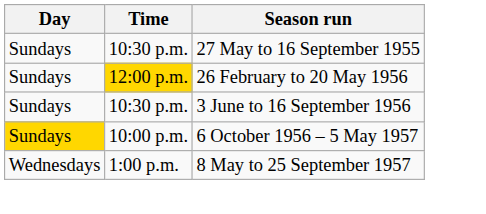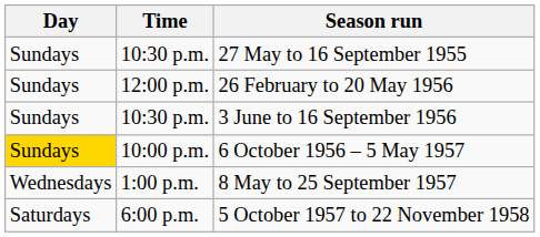 <table class="wikitable">
 <tr>
 <th>Day</th>
 <th>Time</th>
 <th>Season run</th>
 </tr>
 <tr>
 <td>Sundays</td>
 <td>10:30 p.m.</td>
 <td>27 May to 16 September 1955</td>
 </tr>
 <tr>
 <td>Sundays</td>
-<td style="background: gold;">12:00 p.m.</td>
+<td>12:00 p.m.</td>
 <td>26 February to 20 May 1956</td>
 </tr>
 <tr>
 <td>Sundays</td>
 <td>10:30 p.m.</td>
 <td>3 June to 16 September 1956</td>
 </tr>
 <tr>
 <td style="background: gold;">Sundays</td>
 <td>10:00 p.m.</td>
 <td>6 October 1956 – 5 May 1957</td>
 </tr>
 <tr>
 <td>Wednesdays</td>
 <td>1:00 p.m.</td>
 <td>8 May to 25 September 1957</td>
 </tr>
+<tr>
+<td>Saturdays</td>
+<td>6:00 p.m.</td>
+<td>5 October 1957 to 22 November 1958</td>
+</tr>
 </table>
